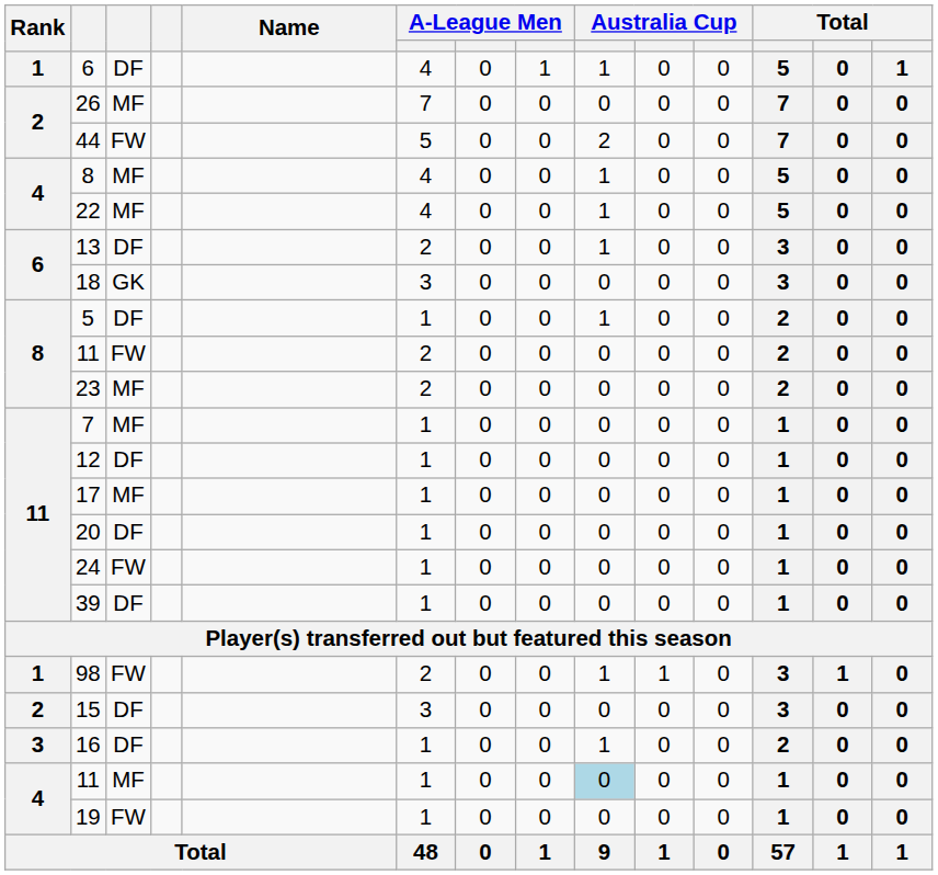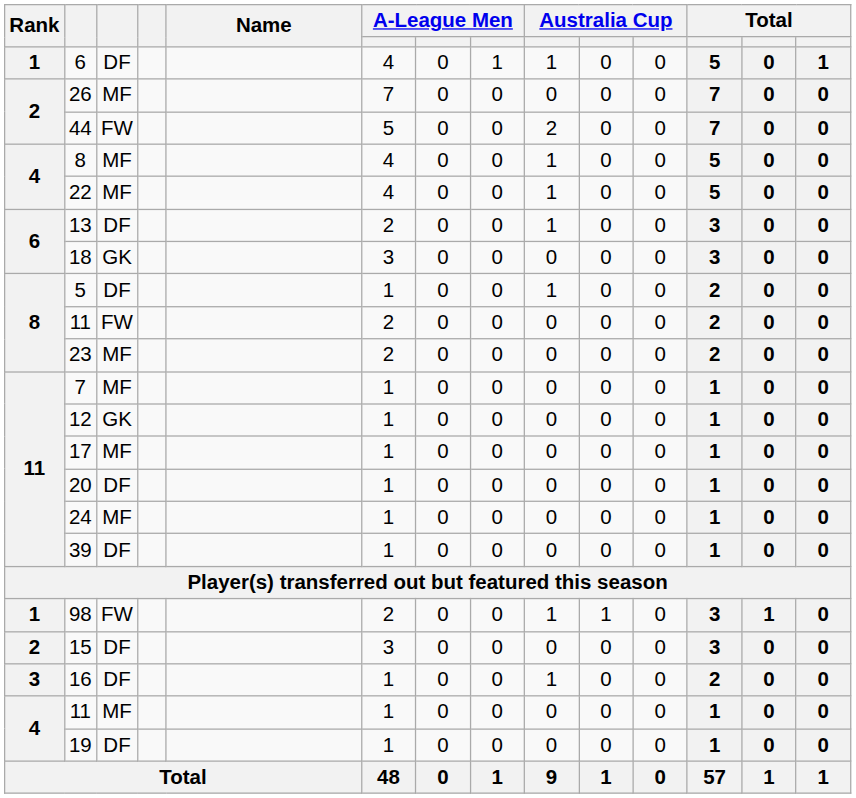 <table class="wikitable sortable" style="text-align:center;">
 <tr>
 <th rowspan="2" width="15">Rank</th>
 <th rowspan="2" width="15"></th>
 <th rowspan="2" width="15"></th>
 <th rowspan="2" width="15"></th>
 <th rowspan="2" width="145">Name</th>
 <th colspan="3" width="120"><a href='#'>A-League Men</a></th>
 <th colspan="3" width="120"><a href='#'>Australia Cup</a></th>
 <th colspan="3" width="120">Total</th>
 </tr>
 <tr>
 <th style="width:30px"></th>
 <th style="width:30px"></th>
 <th style="width:30px"></th>
 <th style="width:30px"></th>
 <th style="width:30px"></th>
 <th style="width:30px"></th>
 <th style="width:30px"></th>
 <th style="width:30px"></th>
 <th style="width:30px"></th>
 </tr>
 <tr>
 <th rowspan="1">1</th>
 <td>6</td>
 <td>DF</td>
 <td></td>
 <td align="left"><br></td>
 <td>4</td>
 <td>0</td>
 <td>1<br></td>
 <td>1</td>
 <td>0</td>
 <td>0<br></td>
 <th>5</th>
 <th>0</th>
 <th>1</th>
 </tr>
 <tr>
 <th rowspan="2">2</th>
 <td>26</td>
 <td>MF</td>
 <td></td>
 <td align="left"><br></td>
 <td>7</td>
 <td>0</td>
 <td>0<br></td>
 <td>0</td>
 <td>0</td>
 <td>0<br></td>
 <th>7</th>
 <th>0</th>
 <th>0</th>
 </tr>
 <tr>
 <td>44</td>
 <td>FW</td>
 <td></td>
 <td align="left"><br></td>
 <td>5</td>
 <td>0</td>
 <td>0<br></td>
 <td>2</td>
 <td>0</td>
 <td>0<br></td>
 <th>7</th>
 <th>0</th>
 <th>0</th>
 </tr>
 <tr>
 <th rowspan="2">4</th>
 <td>8</td>
 <td>MF</td>
 <td></td>
 <td align="left"><br></td>
 <td>4</td>
 <td>0</td>
 <td>0<br></td>
 <td>1</td>
 <td>0</td>
 <td>0<br></td>
 <th>5</th>
 <th>0</th>
 <th>0</th>
 </tr>
 <tr>
 <td>22</td>
 <td>MF</td>
 <td></td>
 <td align="left"><br></td>
 <td>4</td>
 <td>0</td>
 <td>0<br></td>
 <td>1</td>
 <td>0</td>
 <td>0<br></td>
 <th>5</th>
 <th>0</th>
 <th>0</th>
 </tr>
 <tr>
 <th rowspan="2">6</th>
 <td>13</td>
 <td>DF</td>
 <td></td>
 <td align="left"><br></td>
 <td>2</td>
 <td>0</td>
 <td>0<br></td>
 <td>1</td>
 <td>0</td>
 <td>0<br></td>
 <th>3</th>
 <th>0</th>
 <th>0</th>
 </tr>
 <tr>
 <td>18</td>
 <td>GK</td>
 <td></td>
 <td align="left"><br></td>
 <td>3</td>
 <td>0</td>
 <td>0<br></td>
 <td>0</td>
 <td>0</td>
 <td>0<br></td>
 <th>3</th>
 <th>0</th>
 <th>0</th>
 </tr>
 <tr>
 <th rowspan="3">8</th>
 <td>5</td>
 <td>DF</td>
 <td></td>
 <td align="left"><br></td>
 <td>1</td>
 <td>0</td>
 <td>0<br></td>
 <td>1</td>
 <td>0</td>
 <td>0<br></td>
 <th>2</th>
 <th>0</th>
 <th>0</th>
 </tr>
 <tr>
 <td>11</td>
 <td>FW</td>
 <td></td>
 <td align="left"><br></td>
 <td>2</td>
 <td>0</td>
 <td>0<br></td>
 <td>0</td>
 <td>0</td>
 <td>0<br></td>
 <th>2</th>
 <th>0</th>
 <th>0</th>
 </tr>
 <tr>
 <td>23</td>
 <td>MF</td>
 <td></td>
 <td align="left"><br></td>
 <td>2</td>
 <td>0</td>
 <td>0<br></td>
 <td>0</td>
 <td>0</td>
 <td>0<br></td>
 <th>2</th>
 <th>0</th>
 <th>0</th>
 </tr>
 <tr>
 <th rowspan="6">11</th>
 <td>7</td>
 <td>MF</td>
 <td></td>
 <td align="left"><br></td>
 <td>1</td>
 <td>0</td>
 <td>0<br></td>
 <td>0</td>
 <td>0</td>
 <td>0<br></td>
 <th>1</th>
 <th>0</th>
 <th>0</th>
 </tr>
 <tr>
 <td>12</td>
-<td>DF</td>
+<td>GK</td>
 <td></td>
 <td align="left"><br></td>
 <td>1</td>
 <td>0</td>
 <td>0<br></td>
 <td>0</td>
 <td>0</td>
 <td>0<br></td>
 <th>1</th>
 <th>0</th>
 <th>0</th>
 </tr>
 <tr>
 <td>17</td>
 <td>MF</td>
 <td></td>
 <td align="left"><br></td>
 <td>1</td>
 <td>0</td>
 <td>0<br></td>
 <td>0</td>
 <td>0</td>
 <td>0<br></td>
 <th>1</th>
 <th>0</th>
 <th>0</th>
 </tr>
 <tr>
 <td>20</td>
 <td>DF</td>
 <td></td>
 <td align="left"><br></td>
 <td>1</td>
 <td>0</td>
 <td>0<br></td>
 <td>0</td>
 <td>0</td>
 <td>0<br></td>
 <th>1</th>
 <th>0</th>
 <th>0</th>
 </tr>
 <tr>
 <td>24</td>
-<td>FW</td>
+<td>MF</td>
 <td></td>
 <td align="left"><br></td>
 <td>1</td>
 <td>0</td>
 <td>0<br></td>
 <td>0</td>
 <td>0</td>
 <td>0<br></td>
 <th>1</th>
 <th>0</th>
 <th>0</th>
 </tr>
 <tr>
 <td>39</td>
 <td>DF</td>
 <td></td>
 <td align="left"><br></td>
 <td>1</td>
 <td>0</td>
 <td>0<br></td>
 <td>0</td>
 <td>0</td>
 <td>0<br></td>
 <th>1</th>
 <th>0</th>
 <th>0</th>
 </tr>
 <tr>
 <th colspan="20">Player(s) transferred out but featured this season</th>
 </tr>
 <tr>
 <th rowspan="1">1</th>
 <td>98</td>
 <td>FW</td>
 <td></td>
 <td align="left"><br></td>
 <td>2</td>
 <td>0</td>
 <td>0<br></td>
 <td>1</td>
 <td>1</td>
 <td>0<br></td>
 <th>3</th>
 <th>1</th>
 <th>0</th>
 </tr>
 <tr>
 <th rowspan="1">2</th>
 <td>15</td>
 <td>DF</td>
 <td></td>
 <td align="left"><br></td>
 <td>3</td>
 <td>0</td>
 <td>0<br></td>
 <td>0</td>
 <td>0</td>
 <td>0<br></td>
 <th>3</th>
 <th>0</th>
 <th>0</th>
 </tr>
 <tr>
 <th rowspan="1">3</th>
 <td>16</td>
 <td>DF</td>
 <td></td>
 <td align="left"><br></td>
 <td>1</td>
 <td>0</td>
 <td>0<br></td>
 <td>1</td>
 <td>0</td>
 <td>0<br></td>
 <th>2</th>
 <th>0</th>
 <th>0</th>
 </tr>
 <tr>
 <th rowspan="2">4</th>
 <td>11</td>
 <td>MF</td>
 <td></td>
 <td align="left"><br></td>
 <td>1</td>
 <td>0</td>
 <td>0<br></td>
-<td style="background: lightblue;">0</td>
+<td>0</td>
 <td>0</td>
 <td>0<br></td>
 <th>1</th>
 <th>0</th>
 <th>0</th>
 </tr>
 <tr>
 <td>19</td>
-<td>FW</td>
+<td>DF</td>
 <td></td>
 <td align="left"><br></td>
 <td>1</td>
 <td>0</td>
 <td>0<br></td>
 <td>0</td>
 <td>0</td>
 <td>0<br></td>
 <th>1</th>
 <th>0</th>
 <th>0</th>
 </tr>
 <tr>
 <th colspan="5">Total<br></th>
 <th>48</th>
 <th>0</th>
 <th>1<br></th>
 <th>9</th>
 <th>1</th>
 <th>0<br></th>
 <th>57</th>
 <th>1</th>
 <th>1</th>
 </tr>
 </table>
